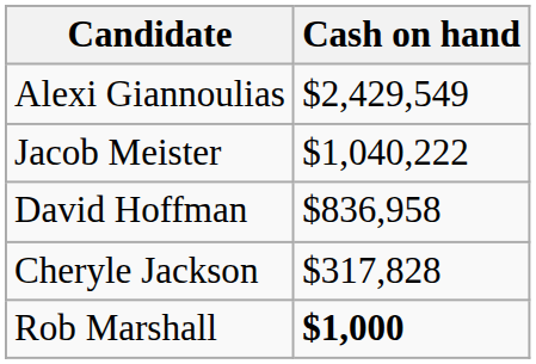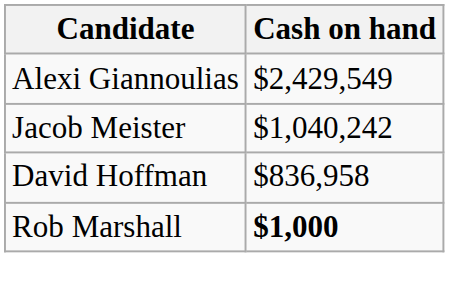 <table class="wikitable">
 <tr>
 <th>Candidate</th>
 <th>Cash on hand</th>
 </tr>
 <tr>
 <td>Alexi Giannoulias</td>
 <td>$2,429,549</td>
 </tr>
 <tr>
 <td>Jacob Meister</td>
-<td>$1,040,222</td>
+<td>$1,040,242</td>
 </tr>
 <tr>
 <td>David Hoffman</td>
 <td>$836,958</td>
 </tr>
 <tr>
-<td>Cheryle Jackson</td>
-<td>$317,828</td>
-</tr>
-<tr>
 <td>Rob Marshall</td>
 <td><strong>$1,000</strong></td>
 </tr>
 </table>
